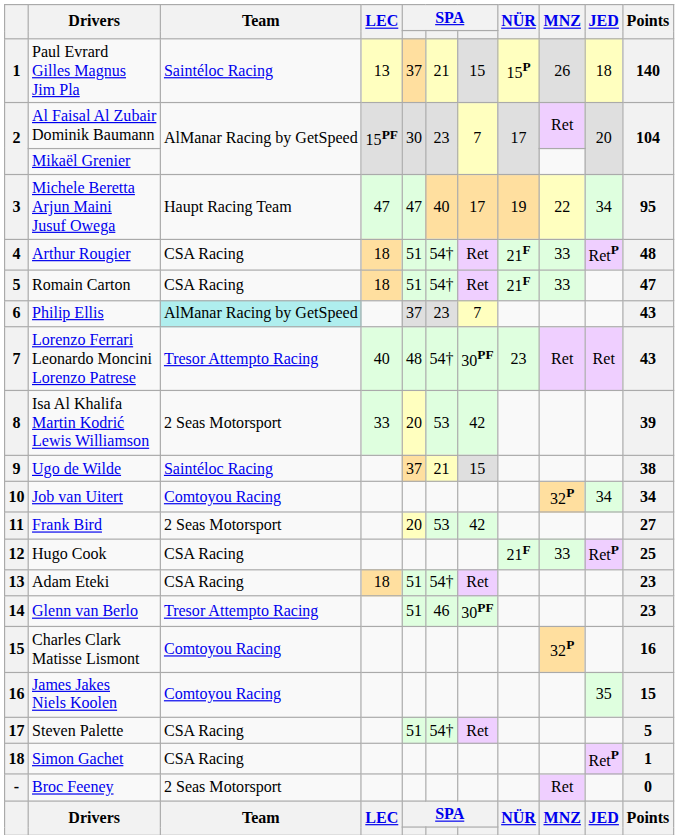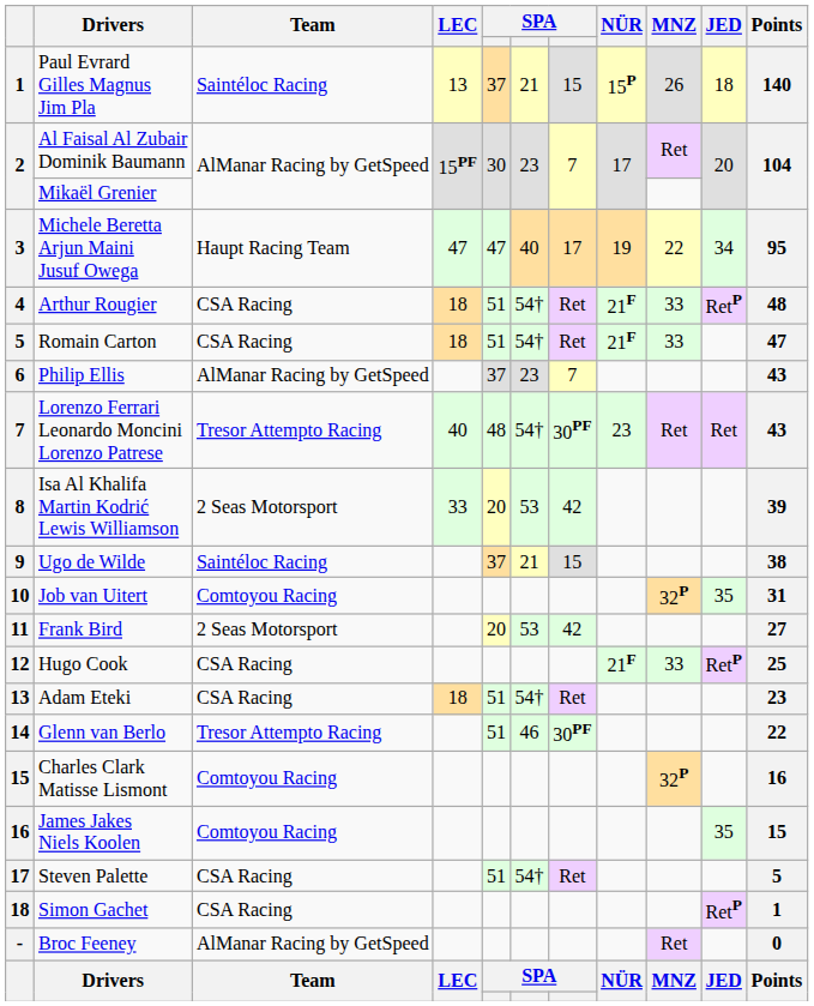 <table class="wikitable" style="font-size:85%; text-align:center;">
 <tr>
 <th rowspan="2"></th>
 <th rowspan="2">Drivers</th>
 <th rowspan="2">Team</th>
 <th rowspan="2"><a href='#'>LEC</a><br></th>
 <th colspan="3"><a href='#'>SPA</a><br></th>
 <th rowspan="2"><a href='#'>NÜR</a><br></th>
 <th rowspan="2"><a href='#'>MNZ</a><br></th>
 <th rowspan="2"><a href='#'>JED</a><br></th>
 <th rowspan="2">Points</th>
 </tr>
 <tr>
 <th></th>
 <th></th>
 <th></th>
 </tr>
 <tr>
 <th>1</th>
 <td align="left"> Paul Evrard<br> <a href='#'>Gilles Magnus</a><br> <a href='#'>Jim Pla</a></td>
 <td align="left"> <a href='#'>Saintéloc Racing</a></td>
 <td style="background:#FFFFBF;">13</td>
 <td style="background:#FFDF9F;">37</td>
 <td style="background:#FFFFBF;">21</td>
 <td style="background:#DFDFDF;">15</td>
 <td style="background:#FFFFBF;">15<sup><strong>P</strong></sup></td>
 <td style="background:#DFDFDF;">26</td>
 <td style="background:#FFFFBF;">18</td>
 <th>140</th>
 </tr>
 <tr>
 <th rowspan ="2">2</th>
 <td align="left"> <a href='#'>Al Faisal Al Zubair</a><br> Dominik Baumann</td>
 <td rowspan ="2" align="left"> AlManar Racing by GetSpeed</td>
 <td rowspan ="2"style="background:#DFDFDF;">15<sup><strong>PF</strong></sup></td>
 <td rowspan ="2" style="background:#DFDFDF;">30</td>
 <td rowspan ="2" style="background:#DFDFDF;">23</td>
 <td rowspan ="2" style="background:#FFFFBF;">7</td>
 <td rowspan ="2" style="background:#DFDFDF;">17</td>
 <td style="background:#EFCFFF;">Ret</td>
 <td rowspan ="2" style="background:#DFDFDF;">20</td>
 <th rowspan ="2">104</th>
 </tr>
 <tr>
 <td align="left"> <a href='#'>Mikaël Grenier</a></td>
 <td style="background:#;"></td>
 </tr>
 <tr>
 <th>3</th>
 <td align="left"> <a href='#'>Michele Beretta</a><br> <a href='#'>Arjun Maini</a><br> <a href='#'>Jusuf Owega</a></td>
 <td align="left"> Haupt Racing Team</td>
 <td style="background:#DFFFDF;">47</td>
 <td style="background:#DFFFDF;">47</td>
 <td style="background:#FFDF9F;">40</td>
 <td style="background:#FFDF9F;">17</td>
 <td style="background:#FFDF9F;">19</td>
 <td style="background:#FFFFBF;">22</td>
 <td style="background:#DFFFDF;">34</td>
 <th>95</th>
 </tr>
 <tr>
 <th>4</th>
 <td align="left"> <a href='#'>Arthur Rougier</a></td>
 <td align="left"> CSA Racing</td>
 <td style="background:#FFDF9F;">18</td>
 <td style="background:#DFFFDF;">51</td>
 <td style="background:#DFFFDF;">54†</td>
 <td style="background:#EFCFFF;">Ret</td>
 <td style="background:#DFFFDF;">21<sup><strong>F</strong></sup></td>
 <td style="background:#DFFFDF;">33</td>
 <td style="background:#EFCFFF;">Ret<sup><strong>P</strong></sup></td>
 <th>48</th>
 </tr>
 <tr>
 <th>5</th>
 <td align="left"> Romain Carton</td>
 <td align="left"> CSA Racing</td>
 <td style="background:#FFDF9F;">18</td>
 <td style="background:#DFFFDF;">51</td>
 <td style="background:#DFFFDF;">54†</td>
 <td style="background:#EFCFFF;">Ret</td>
 <td style="background:#DFFFDF;">21<sup><strong>F</strong></sup></td>
 <td style="background:#DFFFDF;">33</td>
 <td style="background:#;"></td>
 <th>47</th>
 </tr>
 <tr>
 <th>6</th>
 <td align="left"> <a href='#'>Philip Ellis</a></td>
-<td align="left" style="background: paleturquoise;"> AlManar Racing by GetSpeed</td>
+<td align="left"> AlManar Racing by GetSpeed</td>
 <td style="background:#;"></td>
 <td style="background:#DFDFDF;">37</td>
 <td style="background:#DFDFDF;">23</td>
 <td style="background:#FFFFBF;">7</td>
 <td style="background:#;"></td>
 <td style="background:#;"></td>
 <td style="background:#;"></td>
 <th>43</th>
 </tr>
 <tr>
 <th>7</th>
 <td align="left"> <a href='#'>Lorenzo Ferrari</a><br> Leonardo Moncini<br> <a href='#'>Lorenzo Patrese</a></td>
 <td align="left"> <a href='#'>Tresor Attempto Racing</a></td>
 <td style="background:#DFFFDF;">40</td>
 <td style="background:#DFFFDF;">48</td>
 <td style="background:#DFFFDF;">54†</td>
 <td style="background:#DFFFDF;">30<sup><strong>PF</strong></sup></td>
 <td style="background:#DFFFDF;">23</td>
 <td style="background:#EFCFFF;">Ret</td>
 <td style="background:#EFCFFF;">Ret</td>
 <th>43</th>
 </tr>
 <tr>
 <th>8</th>
 <td align="left"> Isa Al Khalifa<br> <a href='#'>Martin Kodrić</a><br> <a href='#'>Lewis Williamson</a></td>
 <td align="left"> 2 Seas Motorsport</td>
 <td style="background:#DFFFDF;">33</td>
 <td style="background:#FFFFBF;">20</td>
 <td style="background:#DFFFDF;">53</td>
 <td style="background:#DFFFDF;">42</td>
 <td style="background:#;"></td>
 <td style="background:#;"></td>
 <td style="background:#;"></td>
 <th>39</th>
 </tr>
 <tr>
 <th>9</th>
 <td align="left"> <a href='#'>Ugo de Wilde</a></td>
 <td align="left"> <a href='#'>Saintéloc Racing</a></td>
 <td style="background:#;"></td>
 <td style="background:#FFDF9F;">37</td>
 <td style="background:#FFFFBF;">21</td>
 <td style="background:#DFDFDF;">15</td>
 <td style="background:#;"></td>
 <td style="background:#;"></td>
 <td style="background:#;"></td>
 <th>38</th>
 </tr>
 <tr>
 <th>10</th>
 <td align="left"> <a href='#'>Job van Uitert</a></td>
 <td align="left"> <a href='#'>Comtoyou Racing</a></td>
 <td style="background:#;"></td>
 <td style="background:#;"></td>
 <td style="background:#;"></td>
 <td style="background:#;"></td>
 <td style="background:#;"></td>
 <td style="background:#FFDF9F;">32<sup><strong>P</strong></sup></td>
-<td style="background:#DFFFDF;">34</td>
-<th>34</th>
+<td style="background:#DFFFDF;">35</td>
+<th>31</th>
 </tr>
 <tr>
 <th>11</th>
 <td align="left"> <a href='#'>Frank Bird</a></td>
 <td align="left"> 2 Seas Motorsport</td>
 <td style="background:#;"></td>
 <td style="background:#FFFFBF;">20</td>
 <td style="background:#DFFFDF;">53</td>
 <td style="background:#DFFFDF;">42</td>
 <td style="background:#;"></td>
 <td style="background:#;"></td>
 <td style="background:#;"></td>
 <th>27</th>
 </tr>
 <tr>
 <th>12</th>
 <td align="left"> Hugo Cook</td>
 <td align="left"> CSA Racing</td>
 <td style="background:#;"></td>
 <td style="background:#;"></td>
 <td style="background:#;"></td>
 <td style="background:#;"></td>
 <td style="background:#DFFFDF;">21<sup><strong>F</strong></sup></td>
 <td style="background:#DFFFDF;">33</td>
 <td style="background:#EFCFFF;">Ret<sup><strong>P</strong></sup></td>
 <th>25</th>
 </tr>
 <tr>
 <th>13</th>
 <td align="left"> Adam Eteki</td>
 <td align="left"> CSA Racing</td>
 <td style="background:#FFDF9F;">18</td>
 <td style="background:#DFFFDF;">51</td>
 <td style="background:#DFFFDF;">54†</td>
 <td style="background:#EFCFFF;">Ret</td>
 <td style="background:#;"></td>
 <td style="background:#;"></td>
 <td style="background:#;"></td>
 <th>23</th>
 </tr>
 <tr>
 <th>14</th>
 <td align="left"> <a href='#'>Glenn van Berlo</a></td>
 <td align="left"> <a href='#'>Tresor Attempto Racing</a></td>
 <td style="background:#;"></td>
 <td style="background:#DFFFDF;">51</td>
 <td style="background:#DFFFDF;">46</td>
 <td style="background:#DFFFDF;">30<sup><strong>PF</strong></sup></td>
 <td style="background:#;"></td>
 <td style="background:#;"></td>
 <td style="background:#;"></td>
-<th>23</th>
+<th>22</th>
 </tr>
 <tr>
 <th>15</th>
 <td align="left"> Charles Clark<br> Matisse Lismont</td>
 <td align="left"> <a href='#'>Comtoyou Racing</a></td>
 <td style="background:#;"></td>
 <td style="background:#;"></td>
 <td style="background:#;"></td>
 <td style="background:#;"></td>
 <td style="background:#;"></td>
 <td style="background:#FFDF9F;">32<sup><strong>P</strong></sup></td>
 <td style="background:#;"></td>
 <th>16</th>
 </tr>
 <tr>
 <th>16</th>
 <td align="left"> <a href='#'>James Jakes</a><br> <a href='#'>Niels Koolen</a></td>
 <td align="left"> <a href='#'>Comtoyou Racing</a></td>
 <td style="background:#;"></td>
 <td style="background:#;"></td>
 <td style="background:#;"></td>
 <td style="background:#;"></td>
 <td style="background:#;"></td>
 <td style="background:#;"></td>
 <td style="background:#DFFFDF;">35</td>
 <th>15</th>
 </tr>
 <tr>
 <th>17</th>
 <td align="left"> Steven Palette</td>
 <td align="left"> CSA Racing</td>
 <td style="background:#;"></td>
 <td style="background:#DFFFDF;">51</td>
 <td style="background:#DFFFDF;">54†</td>
 <td style="background:#EFCFFF;">Ret</td>
 <td style="background:#;"></td>
 <td style="background:#;"></td>
 <td style="background:#;"></td>
 <th>5</th>
 </tr>
 <tr>
 <th>18</th>
 <td align="left"> <a href='#'>Simon Gachet</a></td>
 <td align="left"> CSA Racing</td>
 <td style="background:#;"></td>
 <td style="background:#;"></td>
 <td style="background:#;"></td>
 <td style="background:#;"></td>
 <td style="background:#;"></td>
 <td style="background:#;"></td>
 <td style="background:#EFCFFF;">Ret<sup><strong>P</strong></sup></td>
 <th>1</th>
 </tr>
 <tr>
 <th>-</th>
 <td align="left"> <a href='#'>Broc Feeney</a></td>
-<td align="left"> 2 Seas Motorsport</td>
+<td align="left"> AlManar Racing by GetSpeed</td>
 <td style="background:#;"></td>
 <td style="background:#;"></td>
 <td style="background:#;"></td>
 <td style="background:#;"></td>
 <td style="background:#;"></td>
 <td style="background:#EFCFFF;">Ret</td>
 <td style="background:#;"></td>
 <th>0</th>
 </tr>
 <tr>
 <th rowspan="2"></th>
 <th rowspan="2">Drivers</th>
 <th rowspan="2">Team</th>
 <th rowspan="2"><a href='#'>LEC</a><br></th>
 <th colspan="3"><a href='#'>SPA</a><br></th>
 <th rowspan="2"><a href='#'>NÜR</a><br></th>
 <th rowspan="2"><a href='#'>MNZ</a><br></th>
 <th rowspan="2"><a href='#'>JED</a><br></th>
 <th rowspan="2">Points</th>
 </tr>
 <tr>
 <th></th>
 <th></th>
 <th></th>
 </tr>
 </table>
